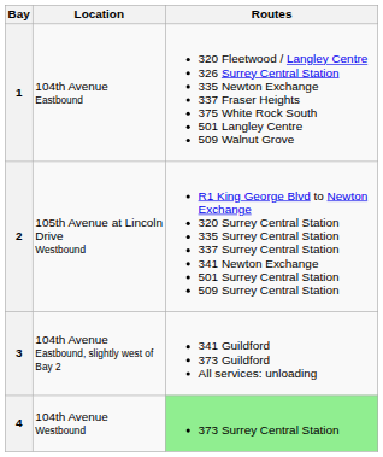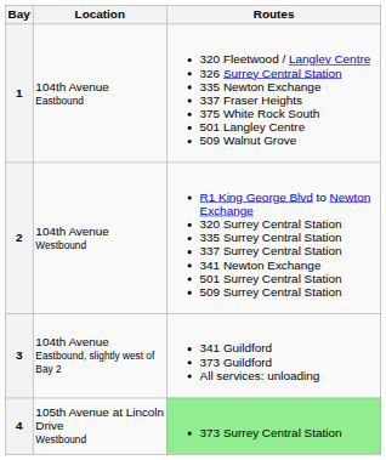 <table class="wikitable" width="500">
 <tr>
 <th>Bay</th>
 <th>Location</th>
 <th>Routes</th>
 </tr>
 <tr>
 <th>1</th>
 <td>104th Avenue<br><small>Eastbound</small></td>
 <td><br><ul><li>320 Fleetwood / <a href='#'>Langley Centre</a></li><li>326 <a href='#'>Surrey Central Station</a></li><li>335 Newton Exchange</li><li>337 Fraser Heights</li><li>375 White Rock South</li><li>501 Langley Centre</li><li>509 Walnut Grove</li></ul></td>
 </tr>
 <tr>
 <th>2</th>
-<td>105th Avenue at Lincoln Drive<br><small>Westbound</small></td>
+<td>104th Avenue<br><small>Westbound</small></td>
 <td><br><ul><li><a href='#'>R1 King George Blvd</a> to <a href='#'>Newton Exchange</a></li><li>320 Surrey Central Station</li><li>335 Surrey Central Station</li><li>337 Surrey Central Station</li><li>341 Newton Exchange</li><li>501 Surrey Central Station</li><li>509 Surrey Central Station</li></ul></td>
 </tr>
 <tr>
 <th>3</th>
 <td>104th Avenue<br><small>Eastbound, slightly west of Bay 2</small></td>
 <td><br><ul><li>341 Guildford</li><li>373 Guildford</li><li>All services: unloading</li></ul></td>
 </tr>
 <tr>
 <th>4</th>
-<td>104th Avenue<br><small>Westbound</small></td>
+<td>105th Avenue at Lincoln Drive<br><small>Westbound</small></td>
 <td style="background: lightgreen;"><br><ul><li>373 Surrey Central Station</li></ul></td>
 </tr>
 </table>
